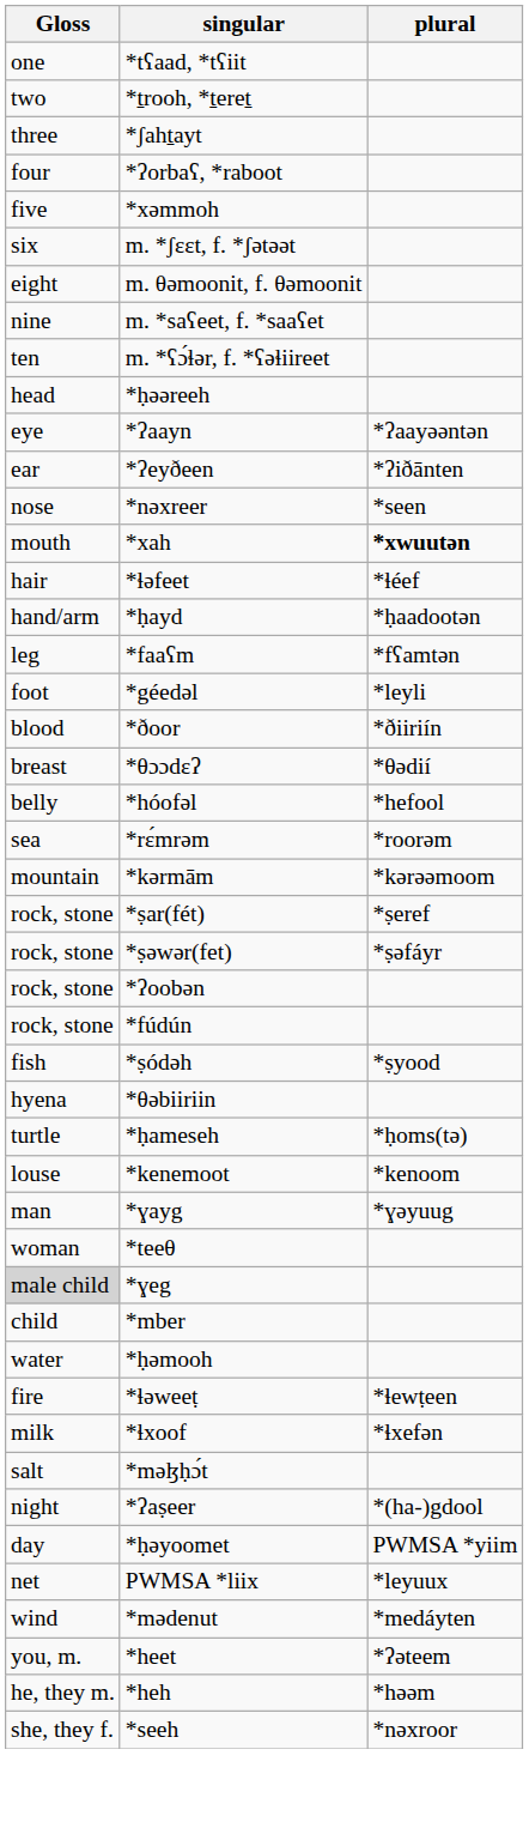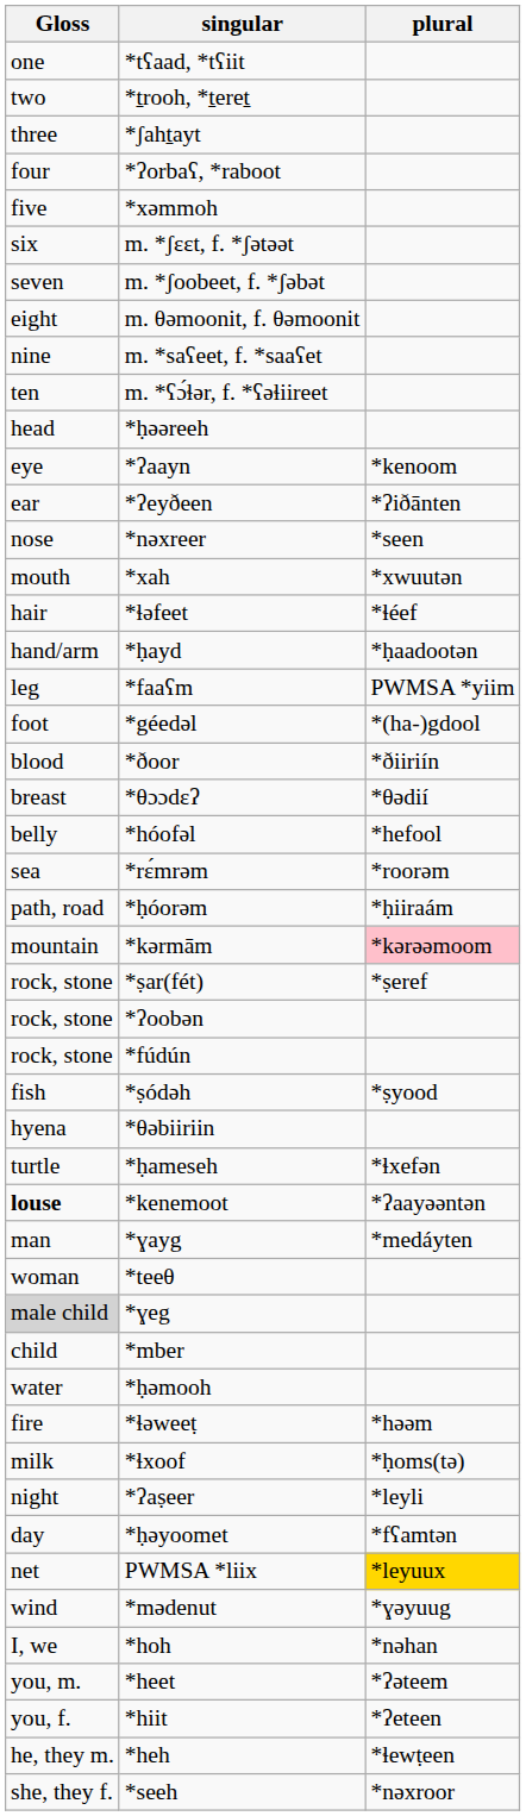 <table class="wikitable sortable">
 <tr>
 <th>Gloss</th>
 <th>singular</th>
 <th>plural</th>
 </tr>
 <tr>
 <td>one</td>
 <td>*tʕaad, *tʕiit</td>
 <td></td>
 </tr>
 <tr>
 <td>two</td>
 <td>*ṯrooh, *ṯereṯ</td>
 <td></td>
 </tr>
 <tr>
 <td>three</td>
 <td>*ʃahṯayt</td>
 <td></td>
 </tr>
 <tr>
 <td>four</td>
 <td>*ʔorbaʕ, *raboot</td>
 <td></td>
 </tr>
 <tr>
 <td>five</td>
 <td>*xəmmoh</td>
 <td></td>
 </tr>
 <tr>
 <td>six</td>
 <td>m. *ʃɛɛt, f. *ʃətəət</td>
 <td></td>
 </tr>
 <tr>
+<td>seven</td>
+<td>m. *ʃoobeet, f. *ʃəbət</td>
+<td></td>
+</tr>
+<tr>
 <td>eight</td>
 <td>m. θəmoonit, f. θəmoonit</td>
 <td></td>
 </tr>
 <tr>
 <td>nine</td>
 <td>m. *saʕeet, f. *saaʕet</td>
 <td></td>
 </tr>
 <tr>
 <td>ten</td>
 <td>m. *ʕɔ́ɬər, f. *ʕəɬiireet</td>
 <td></td>
 </tr>
 <tr>
 <td>head</td>
 <td>*ḥəəreeh</td>
 <td></td>
 </tr>
 <tr>
 <td>eye</td>
 <td>*ʔaayn</td>
-<td>*ʔaayəəntən</td>
+<td>*kenoom</td>
 </tr>
 <tr>
 <td>ear</td>
 <td>*ʔeyðeen</td>
 <td>*ʔiðānten</td>
 </tr>
 <tr>
 <td>nose</td>
 <td>*nəxreer</td>
 <td>*seen</td>
 </tr>
 <tr>
 <td>mouth</td>
 <td>*xah</td>
-<td><strong>*xwuutən</strong></td>
+<td>*xwuutən</td>
 </tr>
 <tr>
 <td>hair</td>
 <td>*ɬəfeet</td>
 <td>*ɬéef</td>
 </tr>
 <tr>
 <td>hand/arm</td>
 <td>*ḥayd</td>
 <td>*ḥaadootən</td>
 </tr>
 <tr>
 <td>leg</td>
 <td>*faaʕm</td>
-<td>*fʕamtən</td>
+<td>PWMSA *yiim</td>
 </tr>
 <tr>
 <td>foot</td>
 <td>*géedəl</td>
-<td>*leyli</td>
+<td>*(ha-)gdool</td>
 </tr>
 <tr>
 <td>blood</td>
 <td>*ðoor</td>
 <td>*ðiiriín</td>
 </tr>
 <tr>
 <td>breast</td>
 <td>*θɔɔdɛʔ</td>
 <td>*θədií</td>
 </tr>
 <tr>
 <td>belly</td>
 <td>*hóofəl</td>
 <td>*hefool</td>
 </tr>
 <tr>
 <td>sea</td>
 <td>*rɛ́mrəm</td>
 <td>*roorəm</td>
 </tr>
 <tr>
+<td>path, road</td>
+<td>*ḥóorəm</td>
+<td>*ḥiiraám</td>
+</tr>
+<tr>
 <td>mountain</td>
 <td>*kərmām</td>
-<td>*kərəəmoom</td>
+<td style="background: pink;">*kərəəmoom</td>
 </tr>
 <tr>
 <td>rock, stone</td>
 <td>*ṣar(fét)</td>
 <td>*ṣeref</td>
-</tr>
-<tr>
-<td>rock, stone</td>
-<td>*ṣəwər(fet)</td>
-<td>*ṣəfáyr</td>
 </tr>
 <tr>
 <td>rock, stone</td>
 <td>*ʔoobən</td>
 <td></td>
 </tr>
 <tr>
 <td>rock, stone</td>
 <td>*fúdún</td>
 <td></td>
 </tr>
 <tr>
 <td>fish</td>
 <td>*ṣódəh</td>
 <td>*ṣyood</td>
 </tr>
 <tr>
 <td>hyena</td>
 <td>*θəbiiriin</td>
 <td></td>
 </tr>
 <tr>
 <td>turtle</td>
 <td>*ḥameseh</td>
-<td>*ḥoms(tə)</td>
+<td>*ɬxefən</td>
 </tr>
 <tr>
-<td>louse</td>
+<td><strong>louse</strong></td>
 <td>*kenemoot</td>
-<td>*kenoom</td>
+<td>*ʔaayəəntən</td>
 </tr>
 <tr>
 <td>man</td>
 <td>*ɣayg</td>
-<td>*ɣəyuug</td>
+<td>*medáyten</td>
 </tr>
 <tr>
 <td>woman</td>
 <td>*teeθ</td>
 <td></td>
 </tr>
 <tr>
 <td style="background: lightgrey;">male child</td>
 <td>*ɣeg</td>
 <td></td>
 </tr>
 <tr>
 <td>child</td>
 <td>*mber</td>
 <td></td>
 </tr>
 <tr>
 <td>water</td>
 <td>*ḥəmooh</td>
 <td></td>
 </tr>
 <tr>
 <td>fire</td>
 <td>*ɬəweeṭ</td>
-<td>*ɬewṭeen</td>
+<td>*həəm</td>
 </tr>
 <tr>
 <td>milk</td>
 <td>*ɬxoof</td>
-<td>*ɬxefən</td>
-</tr>
-<tr>
-<td>salt</td>
-<td>*məɮḥɔ́t</td>
-<td></td>
+<td>*ḥoms(tə)</td>
 </tr>
 <tr>
 <td>night</td>
 <td>*ʔaṣeer</td>
-<td>*(ha-)gdool</td>
+<td>*leyli</td>
 </tr>
 <tr>
 <td>day</td>
 <td>*ḥəyoomet</td>
-<td>PWMSA *yiim</td>
+<td>*fʕamtən</td>
 </tr>
 <tr>
 <td>net</td>
 <td>PWMSA *liix</td>
-<td>*leyuux</td>
+<td style="background: gold;">*leyuux</td>
 </tr>
 <tr>
 <td>wind</td>
 <td>*mədenut</td>
-<td>*medáyten</td>
+<td>*ɣəyuug</td>
+</tr>
+<tr>
+<td>I, we</td>
+<td>*hoh</td>
+<td>*nəhan</td>
 </tr>
 <tr>
 <td>you, m.</td>
 <td>*heet</td>
 <td>*ʔəteem</td>
 </tr>
 <tr>
+<td>you, f.</td>
+<td>*hiit</td>
+<td>*ʔeteen</td>
+</tr>
+<tr>
 <td>he, they m.</td>
 <td>*heh</td>
-<td>*həəm</td>
+<td>*ɬewṭeen</td>
 </tr>
 <tr>
 <td>she, they f.</td>
 <td>*seeh</td>
 <td>*nəxroor</td>
 </tr>
 </table>
